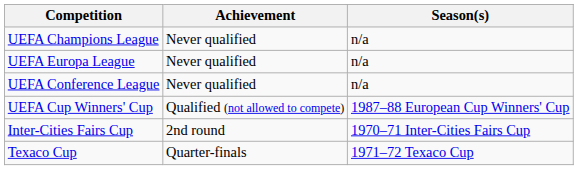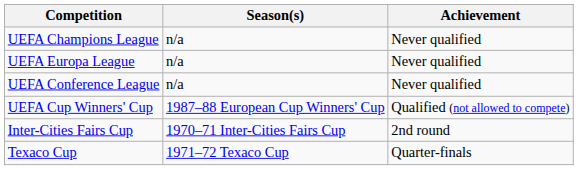 <table class="wikitable">
 <tr>
 <th>Competition</th>
+<th>Season(s)</th>
 <th>Achievement</th>
-<th>Season(s)</th>
 </tr>
 <tr>
 <td><a href='#'>UEFA Champions League</a></td>
+<td>n/a</td>
 <td>Never qualified</td>
-<td>n/a</td>
 </tr>
 <tr>
 <td><a href='#'>UEFA Europa League</a></td>
+<td>n/a</td>
 <td>Never qualified</td>
-<td>n/a</td>
 </tr>
 <tr>
 <td><a href='#'>UEFA Conference League</a></td>
+<td>n/a</td>
 <td>Never qualified</td>
-<td>n/a</td>
 </tr>
 <tr>
 <td><a href='#'>UEFA Cup Winners' Cup</a></td>
+<td><a href='#'>1987–88 European Cup Winners' Cup</a></td>
 <td>Qualified <small>(<a href='#'>not allowed to compete</a>)</small></td>
-<td><a href='#'>1987–88 European Cup Winners' Cup</a></td>
 </tr>
 <tr>
 <td><a href='#'>Inter-Cities Fairs Cup</a></td>
+<td><a href='#'>1970–71 Inter-Cities Fairs Cup</a></td>
 <td>2nd round</td>
-<td><a href='#'>1970–71 Inter-Cities Fairs Cup</a></td>
 </tr>
 <tr>
 <td><a href='#'>Texaco Cup</a></td>
+<td><a href='#'>1971–72 Texaco Cup</a></td>
 <td>Quarter-finals</td>
-<td><a href='#'>1971–72 Texaco Cup</a></td>
 </tr>
 </table>
